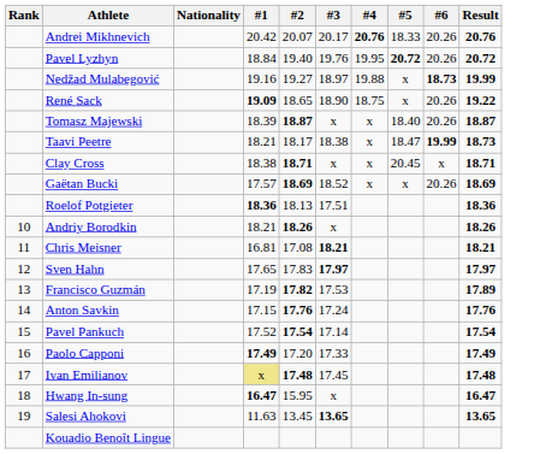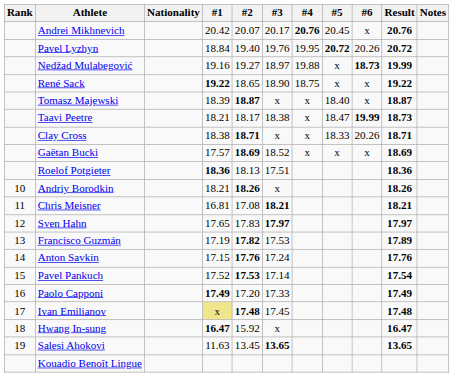 <table class="wikitable sortable" style="text-align:center">
 <tr>
 <th>Rank</th>
 <th>Athlete</th>
 <th>Nationality</th>
 <th>#1</th>
 <th>#2</th>
 <th>#3</th>
 <th>#4</th>
 <th>#5</th>
 <th>#6</th>
 <th>Result</th>
+<th>Notes</th>
 </tr>
 <tr>
 <td></td>
 <td align=left><a href='#'>Andrei Mikhnevich</a></td>
 <td align=left></td>
 <td>20.42</td>
 <td>20.07</td>
 <td>20.17</td>
 <td><strong>20.76</strong></td>
-<td>18.33</td>
-<td>20.26</td>
+<td>20.45</td>
+<td>x</td>
 <td><strong>20.76</strong></td>
+<td></td>
 </tr>
 <tr>
 <td></td>
 <td align=left><a href='#'>Pavel Lyzhyn</a></td>
 <td align=left></td>
 <td>18.84</td>
 <td>19.40</td>
 <td>19.76</td>
 <td>19.95</td>
 <td><strong>20.72</strong></td>
 <td>20.26</td>
 <td><strong>20.72</strong></td>
+<td></td>
 </tr>
 <tr>
 <td></td>
 <td align=left><a href='#'>Nedžad Mulabegović</a></td>
 <td align=left></td>
 <td>19.16</td>
 <td>19.27</td>
 <td>18.97</td>
 <td>19.88</td>
 <td>x</td>
 <td><strong>18.73</strong></td>
 <td><strong>19.99</strong></td>
+<td></td>
 </tr>
 <tr>
 <td></td>
 <td align=left><a href='#'>René Sack</a></td>
 <td align=left></td>
-<td><strong>19.09</strong></td>
+<td><strong>19.22</strong></td>
 <td>18.65</td>
 <td>18.90</td>
 <td>18.75</td>
 <td>x</td>
-<td>20.26</td>
+<td>x</td>
 <td><strong>19.22</strong></td>
+<td></td>
 </tr>
 <tr>
 <td></td>
 <td align=left><a href='#'>Tomasz Majewski</a></td>
 <td align=left></td>
 <td>18.39</td>
 <td><strong>18.87</strong></td>
 <td>x</td>
 <td>x</td>
 <td>18.40</td>
-<td>20.26</td>
+<td>x</td>
 <td><strong>18.87</strong></td>
+<td></td>
 </tr>
 <tr>
 <td></td>
 <td align=left><a href='#'>Taavi Peetre</a></td>
 <td align=left></td>
 <td>18.21</td>
 <td>18.17</td>
 <td>18.38</td>
 <td>x</td>
 <td>18.47</td>
 <td><strong>19.99</strong></td>
 <td><strong>18.73</strong></td>
+<td></td>
 </tr>
 <tr>
 <td></td>
 <td align=left><a href='#'>Clay Cross</a></td>
 <td align=left></td>
 <td>18.38</td>
 <td><strong>18.71</strong></td>
 <td>x</td>
 <td>x</td>
-<td>20.45</td>
-<td>x</td>
+<td>18.33</td>
+<td>20.26</td>
 <td><strong>18.71</strong></td>
+<td></td>
 </tr>
 <tr>
 <td></td>
 <td align=left><a href='#'>Gaëtan Bucki</a></td>
 <td align=left></td>
 <td>17.57</td>
 <td><strong>18.69</strong></td>
 <td>18.52</td>
 <td>x</td>
 <td>x</td>
-<td>20.26</td>
+<td>x</td>
 <td><strong>18.69</strong></td>
+<td></td>
 </tr>
 <tr>
 <td></td>
 <td align=left><a href='#'>Roelof Potgieter</a></td>
 <td align=left></td>
 <td><strong>18.36</strong></td>
 <td>18.13</td>
 <td>17.51</td>
 <td></td>
 <td></td>
 <td></td>
 <td><strong>18.36</strong></td>
+<td></td>
 </tr>
 <tr>
 <td>10</td>
 <td align=left><a href='#'>Andriy Borodkin</a></td>
 <td align=left></td>
 <td>18.21</td>
 <td><strong>18.26</strong></td>
 <td>x</td>
 <td></td>
 <td></td>
 <td></td>
 <td><strong>18.26</strong></td>
+<td></td>
 </tr>
 <tr>
 <td>11</td>
 <td align=left><a href='#'>Chris Meisner</a></td>
 <td align=left></td>
 <td>16.81</td>
 <td>17.08</td>
 <td><strong>18.21</strong></td>
 <td></td>
 <td></td>
 <td></td>
 <td><strong>18.21</strong></td>
+<td></td>
 </tr>
 <tr>
 <td>12</td>
 <td align=left><a href='#'>Sven Hahn</a></td>
 <td align=left></td>
 <td>17.65</td>
 <td>17.83</td>
 <td><strong>17.97</strong></td>
 <td></td>
 <td></td>
 <td></td>
 <td><strong>17.97</strong></td>
+<td></td>
 </tr>
 <tr>
 <td>13</td>
 <td align=left><a href='#'>Francisco Guzmán</a></td>
 <td align=left></td>
 <td>17.19</td>
 <td><strong>17.82</strong></td>
 <td>17.53</td>
 <td></td>
 <td></td>
 <td></td>
 <td><strong>17.89</strong></td>
+<td></td>
 </tr>
 <tr>
 <td>14</td>
 <td align=left><a href='#'>Anton Savkin</a></td>
 <td align=left></td>
 <td>17.15</td>
 <td><strong>17.76</strong></td>
 <td>17.24</td>
 <td></td>
 <td></td>
 <td></td>
 <td><strong>17.76</strong></td>
+<td></td>
 </tr>
 <tr>
 <td>15</td>
 <td align=left><a href='#'>Pavel Pankuch</a></td>
 <td align=left></td>
 <td>17.52</td>
-<td><strong>17.54</strong></td>
+<td><strong>17.53</strong></td>
 <td>17.14</td>
 <td></td>
 <td></td>
 <td></td>
 <td><strong>17.54</strong></td>
+<td></td>
 </tr>
 <tr>
 <td>16</td>
 <td align=left><a href='#'>Paolo Capponi</a></td>
 <td align=left></td>
 <td><strong>17.49</strong></td>
 <td>17.20</td>
 <td>17.33</td>
 <td></td>
 <td></td>
 <td></td>
 <td><strong>17.49</strong></td>
+<td></td>
 </tr>
 <tr>
 <td>17</td>
 <td align=left><a href='#'>Ivan Emilianov</a></td>
 <td align=left></td>
 <td style="background: khaki;">x</td>
 <td><strong>17.48</strong></td>
 <td>17.45</td>
 <td></td>
 <td></td>
 <td></td>
 <td><strong>17.48</strong></td>
+<td></td>
 </tr>
 <tr>
 <td>18</td>
 <td align=left><a href='#'>Hwang In-sung</a></td>
 <td align=left></td>
 <td><strong>16.47</strong></td>
-<td>15.95</td>
+<td>15.92</td>
 <td>x</td>
 <td></td>
 <td></td>
 <td></td>
 <td><strong>16.47</strong></td>
+<td></td>
 </tr>
 <tr>
 <td>19</td>
 <td align=left><a href='#'>Salesi Ahokovi</a></td>
 <td align=left></td>
 <td>11.63</td>
 <td>13.45</td>
 <td><strong>13.65</strong></td>
 <td></td>
 <td></td>
 <td></td>
 <td><strong>13.65</strong></td>
+<td></td>
 </tr>
 <tr>
 <td></td>
 <td align=left><a href='#'>Kouadio Benoît Lingue</a></td>
 <td align=left></td>
 <td></td>
 <td></td>
 <td></td>
 <td></td>
 <td></td>
 <td></td>
 <td><strong></strong></td>
+<td></td>
 </tr>
 </table>
